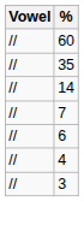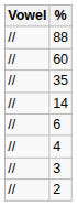 <table class="wikitable">
 <tr>
 <th>Vowel</th>
 <th>%</th>
+</tr>
+<tr>
+<td>//</td>
+<td>88</td>
 </tr>
 <tr>
 <td>//</td>
 <td>60</td>
 </tr>
 <tr>
 <td>//</td>
 <td>35</td>
 </tr>
 <tr>
 <td>//</td>
 <td>14</td>
 </tr>
 <tr>
 <td>//</td>
-<td>7</td>
-</tr>
-<tr>
-<td>//</td>
 <td>6</td>
 </tr>
 <tr>
 <td>//</td>
 <td>4</td>
 </tr>
 <tr>
 <td>//</td>
 <td>3</td>
 </tr>
+<tr>
+<td>//</td>
+<td>2</td>
+</tr>
 </table>
